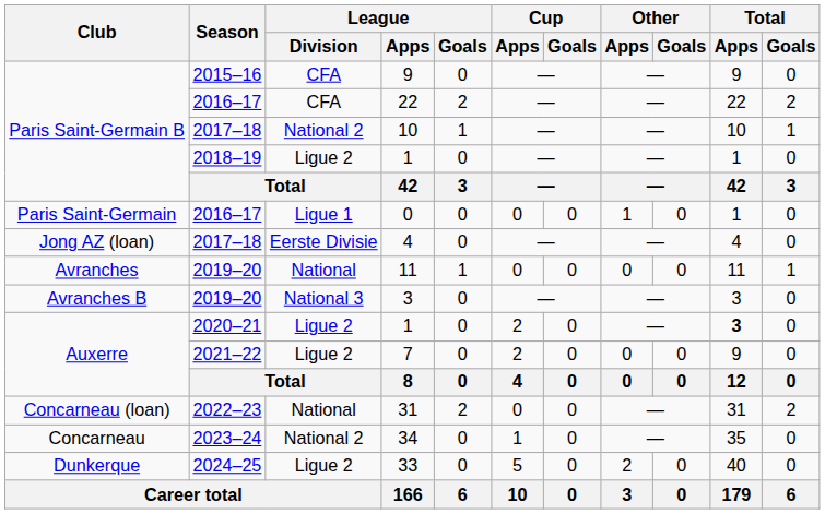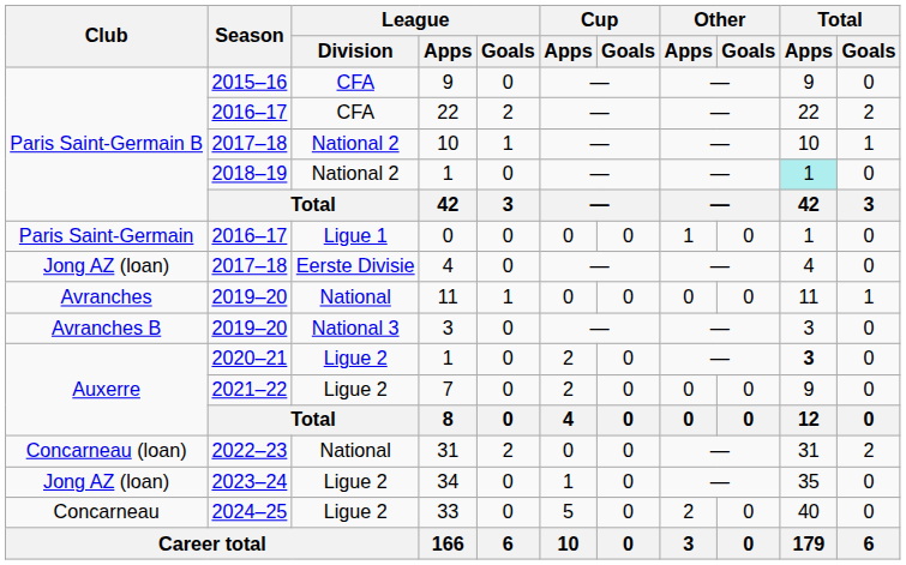 <table class="wikitable" style="text-align: center">
 <tr>
 <th rowspan="2">Club</th>
 <th rowspan="2">Season</th>
 <th colspan="3">League</th>
 <th colspan="2">Cup</th>
 <th colspan="2">Other</th>
 <th colspan="2">Total</th>
 </tr>
 <tr>
 <th>Division</th>
 <th>Apps</th>
 <th>Goals</th>
 <th>Apps</th>
 <th>Goals</th>
 <th>Apps</th>
 <th>Goals</th>
 <th>Apps</th>
 <th>Goals</th>
 </tr>
 <tr>
 <td rowspan="5"><a href='#'>Paris Saint-Germain B</a></td>
 <td><a href='#'>2015–16</a></td>
 <td><a href='#'>CFA</a></td>
 <td>9</td>
 <td>0</td>
 <td colspan="2">—</td>
 <td colspan="2">—</td>
 <td>9</td>
 <td>0</td>
 </tr>
 <tr>
 <td><a href='#'>2016–17</a></td>
 <td>CFA</td>
 <td>22</td>
 <td>2</td>
 <td colspan="2">—</td>
 <td colspan="2">—</td>
 <td>22</td>
 <td>2</td>
 </tr>
 <tr>
 <td><a href='#'>2017–18</a></td>
 <td><a href='#'>National 2</a></td>
 <td>10</td>
 <td>1</td>
 <td colspan="2">—</td>
 <td colspan="2">—</td>
 <td>10</td>
 <td>1</td>
 </tr>
 <tr>
 <td><a href='#'>2018–19</a></td>
-<td>Ligue 2</td>
+<td>National 2</td>
 <td>1</td>
 <td>0</td>
 <td colspan="2">—</td>
 <td colspan="2">—</td>
-<td>1</td>
+<td style="background: paleturquoise;">1</td>
 <td>0</td>
 </tr>
 <tr>
 <th colspan="2">Total</th>
 <th>42</th>
 <th>3</th>
 <th colspan="2">—</th>
 <th colspan="2">—</th>
 <th>42</th>
 <th>3</th>
 </tr>
 <tr>
 <td><a href='#'>Paris Saint-Germain</a></td>
 <td><a href='#'>2016–17</a></td>
 <td><a href='#'>Ligue 1</a></td>
 <td>0</td>
 <td>0</td>
 <td>0</td>
 <td>0</td>
 <td>1</td>
 <td>0</td>
 <td>1</td>
 <td>0</td>
 </tr>
 <tr>
 <td><a href='#'>Jong AZ</a> (loan)</td>
 <td><a href='#'>2017–18</a></td>
 <td><a href='#'>Eerste Divisie</a></td>
 <td>4</td>
 <td>0</td>
 <td colspan="2">—</td>
 <td colspan="2">—</td>
 <td>4</td>
 <td>0</td>
 </tr>
 <tr>
 <td><a href='#'>Avranches</a></td>
 <td><a href='#'>2019–20</a></td>
 <td><a href='#'>National</a></td>
 <td>11</td>
 <td>1</td>
 <td>0</td>
 <td>0</td>
 <td>0</td>
 <td>0</td>
 <td>11</td>
 <td>1</td>
 </tr>
 <tr>
 <td><a href='#'>Avranches B</a></td>
 <td><a href='#'>2019–20</a></td>
 <td><a href='#'>National 3</a></td>
 <td>3</td>
 <td>0</td>
 <td colspan="2">—</td>
 <td colspan="2">—</td>
 <td>3</td>
 <td>0</td>
 </tr>
 <tr>
 <td rowspan="3"><a href='#'>Auxerre</a></td>
 <td><a href='#'>2020–21</a></td>
 <td><a href='#'>Ligue 2</a></td>
 <td>1</td>
 <td>0</td>
 <td>2</td>
 <td>0</td>
 <td colspan="2">—</td>
 <td><strong>3</strong></td>
 <td>0</td>
 </tr>
 <tr>
 <td><a href='#'>2021–22</a></td>
 <td>Ligue 2</td>
 <td>7</td>
 <td>0</td>
 <td>2</td>
 <td>0</td>
 <td>0</td>
 <td>0</td>
 <td>9</td>
 <td>0</td>
 </tr>
 <tr>
 <th colspan="2">Total</th>
 <th>8</th>
 <th>0</th>
 <th>4</th>
 <th>0</th>
 <th>0</th>
 <th>0</th>
 <th>12</th>
 <th>0</th>
 </tr>
 <tr>
 <td><a href='#'>Concarneau</a> (loan)</td>
 <td><a href='#'>2022–23</a></td>
 <td>National</td>
 <td>31</td>
 <td>2</td>
 <td>0</td>
 <td>0</td>
 <td colspan="2">—</td>
 <td>31</td>
 <td>2</td>
 </tr>
 <tr>
-<td>Concarneau</td>
+<td><a href='#'>Jong AZ</a> (loan)</td>
 <td><a href='#'>2023–24</a></td>
-<td>National 2</td>
+<td>Ligue 2</td>
 <td>34</td>
 <td>0</td>
 <td>1</td>
 <td>0</td>
 <td colspan="2">—</td>
 <td>35</td>
 <td>0</td>
 </tr>
 <tr>
-<td><a href='#'>Dunkerque</a></td>
+<td>Concarneau</td>
 <td><a href='#'>2024–25</a></td>
 <td>Ligue 2</td>
 <td>33</td>
 <td>0</td>
 <td>5</td>
 <td>0</td>
 <td>2</td>
 <td>0</td>
 <td>40</td>
 <td>0</td>
 </tr>
 <tr>
 <th colspan="3">Career total</th>
 <th>166</th>
 <th>6</th>
 <th>10</th>
 <th>0</th>
 <th>3</th>
 <th>0</th>
 <th>179</th>
 <th>6</th>
 </tr>
 </table>
